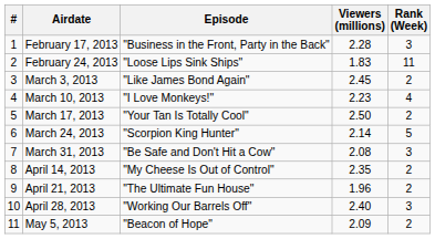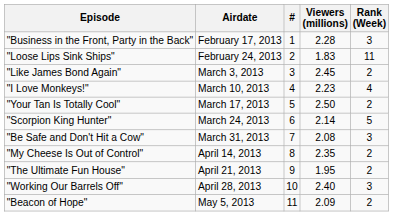 <table class="wikitable" style="text-align:center;">
 <tr>
+<th>Episode</th>
+<th>Airdate</th>
 <th>#</th>
-<th>Airdate</th>
-<th>Episode</th>
 <th>Viewers<br>(millions)</th>
 <th>Rank<br>(Week)</th>
 </tr>
 <tr>
+<td style="text-align:left;">"Business in the Front, Party in the Back"</td>
+<td style="text-align:left;">February 17, 2013</td>
 <td>1</td>
-<td style="text-align:left;">February 17, 2013</td>
-<td style="text-align:left;">"Business in the Front, Party in the Back"</td>
 <td>2.28</td>
 <td>3</td>
 </tr>
 <tr>
+<td style="text-align:left;">"Loose Lips Sink Ships"</td>
+<td style="text-align:left;">February 24, 2013</td>
 <td>2</td>
-<td style="text-align:left;">February 24, 2013</td>
-<td style="text-align:left;">"Loose Lips Sink Ships"</td>
 <td>1.83</td>
 <td>11</td>
 </tr>
 <tr>
+<td style="text-align:left;">"Like James Bond Again"</td>
+<td style="text-align:left;">March 3, 2013</td>
 <td>3</td>
-<td style="text-align:left;">March 3, 2013</td>
-<td style="text-align:left;">"Like James Bond Again"</td>
 <td>2.45</td>
 <td>2</td>
 </tr>
 <tr>
+<td style="text-align:left;">"I Love Monkeys!"</td>
+<td style="text-align:left;">March 10, 2013</td>
 <td>4</td>
-<td style="text-align:left;">March 10, 2013</td>
-<td style="text-align:left;">"I Love Monkeys!"</td>
 <td>2.23</td>
 <td>4</td>
 </tr>
 <tr>
+<td style="text-align:left;">"Your Tan Is Totally Cool"</td>
+<td style="text-align:left;">March 17, 2013</td>
 <td>5</td>
-<td style="text-align:left;">March 17, 2013</td>
-<td style="text-align:left;">"Your Tan Is Totally Cool"</td>
 <td>2.50</td>
 <td>2</td>
 </tr>
 <tr>
+<td style="text-align:left;">"Scorpion King Hunter"</td>
+<td style="text-align:left;">March 24, 2013</td>
 <td>6</td>
-<td style="text-align:left;">March 24, 2013</td>
-<td style="text-align:left;">"Scorpion King Hunter"</td>
 <td>2.14</td>
 <td>5</td>
 </tr>
 <tr>
+<td style="text-align:left;">"Be Safe and Don't Hit a Cow"</td>
+<td style="text-align:left;">March 31, 2013</td>
 <td>7</td>
-<td style="text-align:left;">March 31, 2013</td>
-<td style="text-align:left;">"Be Safe and Don't Hit a Cow"</td>
 <td>2.08</td>
 <td>3</td>
 </tr>
 <tr>
+<td style="text-align:left;">"My Cheese Is Out of Control"</td>
+<td style="text-align:left;">April 14, 2013</td>
 <td>8</td>
-<td style="text-align:left;">April 14, 2013</td>
-<td style="text-align:left;">"My Cheese Is Out of Control"</td>
 <td>2.35</td>
 <td>2</td>
 </tr>
 <tr>
+<td style="text-align:left;">"The Ultimate Fun House"</td>
+<td style="text-align:left;">April 21, 2013</td>
 <td>9</td>
-<td style="text-align:left;">April 21, 2013</td>
-<td style="text-align:left;">"The Ultimate Fun House"</td>
-<td>1.96</td>
+<td>1.95</td>
 <td>2</td>
 </tr>
 <tr>
+<td style="text-align:left;">"Working Our Barrels Off"</td>
+<td style="text-align:left;">April 28, 2013</td>
 <td>10</td>
-<td style="text-align:left;">April 28, 2013</td>
-<td style="text-align:left;">"Working Our Barrels Off"</td>
 <td>2.40</td>
 <td>3</td>
 </tr>
 <tr>
+<td style="text-align:left;">"Beacon of Hope"</td>
+<td style="text-align:left;">May 5, 2013</td>
 <td>11</td>
-<td style="text-align:left;">May 5, 2013</td>
-<td style="text-align:left;">"Beacon of Hope"</td>
 <td>2.09</td>
 <td>2</td>
 </tr>
 </table>
